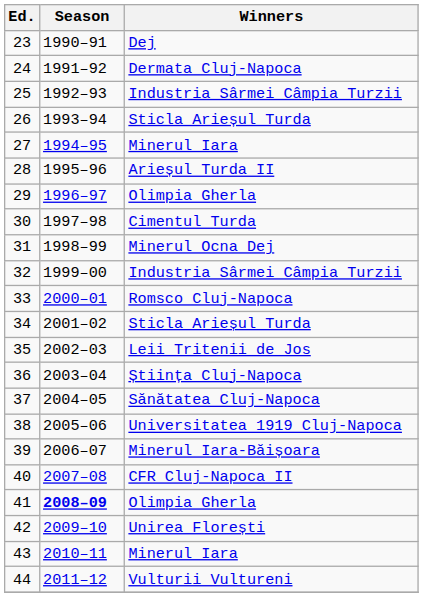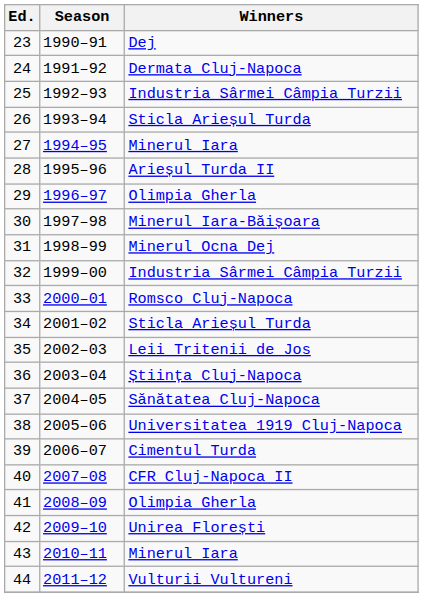 <table class="wikitable" style="font-size:90%">
 <tr>
 <th><abbr>Ed.</abbr></th>
 <th width="60">Season</th>
 <th width="220">Winners</th>
 </tr>
 <tr>
 <td align=center>23</td>
 <td>1990–91</td>
 <td><a href='#'>Dej</a></td>
 </tr>
 <tr>
 <td align=center>24</td>
 <td>1991–92</td>
 <td><a href='#'>Dermata Cluj-Napoca</a></td>
 </tr>
 <tr>
 <td align=center>25</td>
 <td>1992–93</td>
 <td><a href='#'>Industria Sârmei Câmpia Turzii</a></td>
 </tr>
 <tr>
 <td align=center>26</td>
 <td>1993–94</td>
 <td><a href='#'>Sticla Arieșul Turda</a></td>
 </tr>
 <tr>
 <td align=center>27</td>
 <td><a href='#'>1994–95</a></td>
 <td><a href='#'>Minerul Iara</a></td>
 </tr>
 <tr>
 <td align=center>28</td>
 <td>1995–96</td>
 <td><a href='#'>Arieșul Turda II</a></td>
 </tr>
 <tr>
 <td align=center>29</td>
 <td><a href='#'>1996–97</a></td>
 <td><a href='#'>Olimpia Gherla</a></td>
 </tr>
 <tr>
 <td align=center>30</td>
 <td>1997–98</td>
-<td><a href='#'>Cimentul Turda</a></td>
+<td><a href='#'>Minerul Iara-Băișoara</a></td>
 </tr>
 <tr>
 <td align=center>31</td>
 <td>1998–99</td>
 <td><a href='#'>Minerul Ocna Dej</a></td>
 </tr>
 <tr>
 <td align=center>32</td>
 <td>1999–00</td>
 <td><a href='#'>Industria Sârmei Câmpia Turzii</a></td>
 </tr>
 <tr>
 <td align=center>33</td>
 <td><a href='#'>2000–01</a></td>
 <td><a href='#'>Romsco Cluj-Napoca</a></td>
 </tr>
 <tr>
 <td align=center>34</td>
 <td>2001–02</td>
 <td><a href='#'>Sticla Arieșul Turda</a></td>
 </tr>
 <tr>
 <td align=center>35</td>
 <td>2002–03</td>
 <td><a href='#'>Leii Tritenii de Jos</a></td>
 </tr>
 <tr>
 <td align=center>36</td>
 <td>2003–04</td>
 <td><a href='#'>Știința Cluj-Napoca</a></td>
 </tr>
 <tr>
 <td align=center>37</td>
 <td>2004–05</td>
 <td><a href='#'>Sănătatea Cluj-Napoca</a></td>
 </tr>
 <tr>
 <td align=center>38</td>
 <td>2005–06</td>
 <td><a href='#'>Universitatea 1919 Cluj-Napoca</a></td>
 </tr>
 <tr>
 <td align=center>39</td>
 <td>2006–07</td>
-<td><a href='#'>Minerul Iara-Băișoara</a></td>
+<td><a href='#'>Cimentul Turda</a></td>
 </tr>
 <tr>
 <td align=center>40</td>
 <td><a href='#'>2007–08</a></td>
 <td><a href='#'>CFR Cluj-Napoca II</a></td>
 </tr>
 <tr>
 <td align=center>41</td>
-<td><strong><a href='#'>2008–09</a></strong></td>
+<td><a href='#'>2008–09</a></td>
 <td><a href='#'>Olimpia Gherla</a></td>
 </tr>
 <tr>
 <td align=center>42</td>
 <td><a href='#'>2009–10</a></td>
 <td><a href='#'>Unirea Florești</a></td>
 </tr>
 <tr>
 <td align=center>43</td>
 <td><a href='#'>2010–11</a></td>
 <td><a href='#'>Minerul Iara</a></td>
 </tr>
 <tr>
 <td align=center>44</td>
 <td><a href='#'>2011–12</a></td>
 <td><a href='#'>Vulturii Vultureni</a></td>
 </tr>
 <tr>
 </tr>
 </table>
